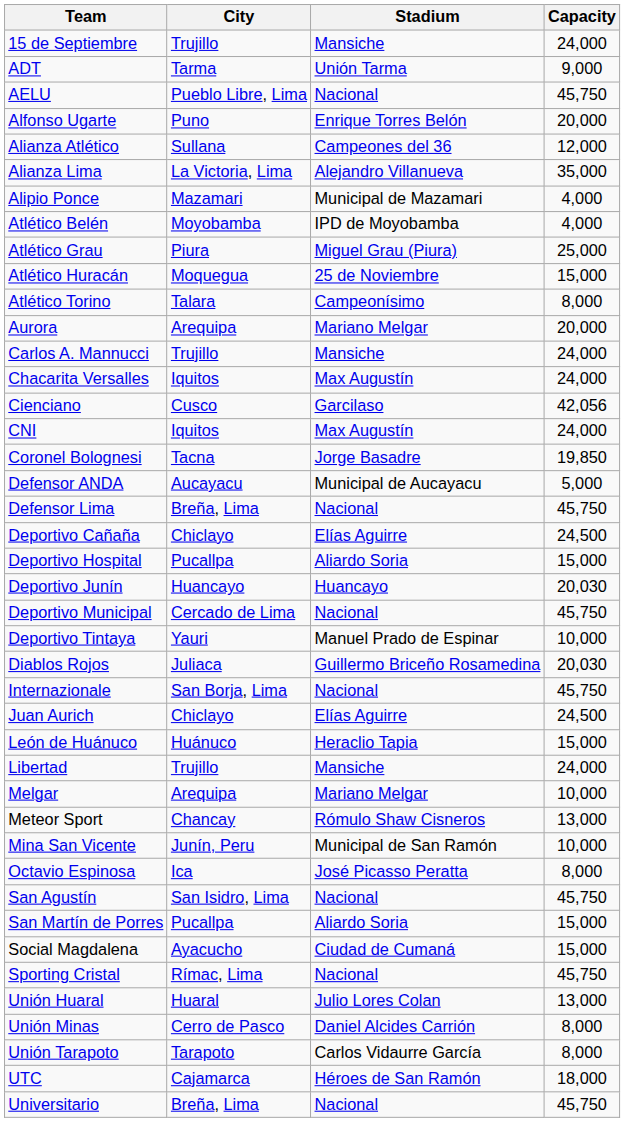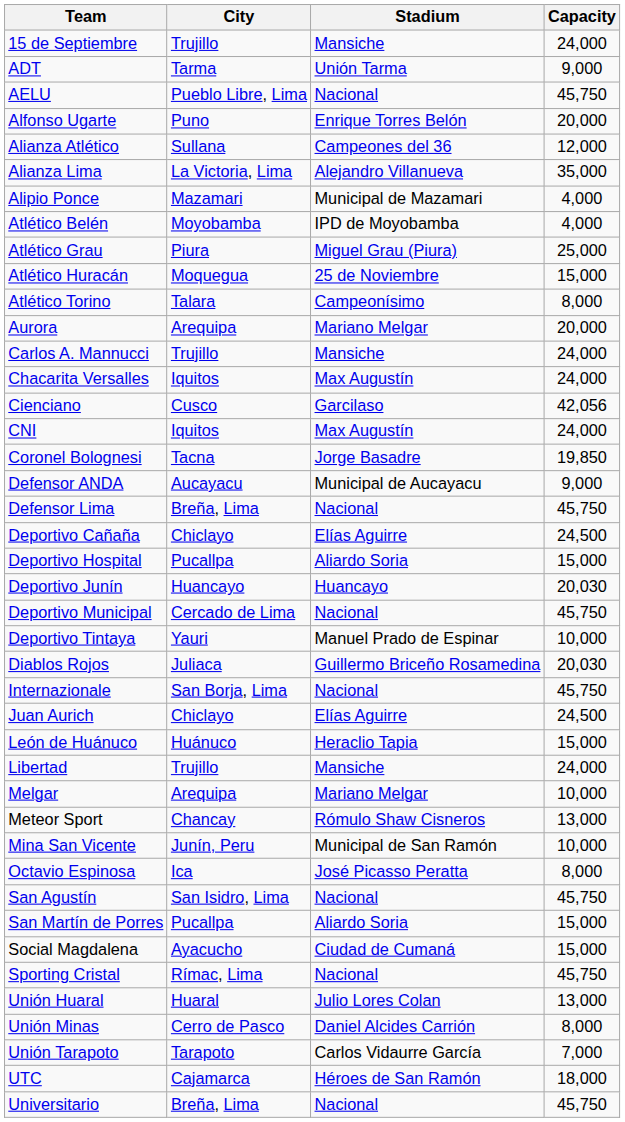 <table class="wikitable sortable">
 <tr>
 <th>Team</th>
 <th>City</th>
 <th>Stadium</th>
 <th>Capacity</th>
 </tr>
 <tr>
 <td><a href='#'>15 de Septiembre</a></td>
 <td><a href='#'>Trujillo</a></td>
 <td><a href='#'>Mansiche</a></td>
 <td align="center">24,000</td>
 </tr>
 <tr>
 <td><a href='#'>ADT</a></td>
 <td><a href='#'>Tarma</a></td>
 <td><a href='#'>Unión Tarma</a></td>
 <td align="center">9,000</td>
 </tr>
 <tr>
 <td><a href='#'>AELU</a></td>
 <td><a href='#'>Pueblo Libre</a>, <a href='#'>Lima</a></td>
 <td><a href='#'>Nacional</a></td>
 <td align="center">45,750</td>
 </tr>
 <tr>
 <td><a href='#'>Alfonso Ugarte</a></td>
 <td><a href='#'>Puno</a></td>
 <td><a href='#'>Enrique Torres Belón</a></td>
 <td align="center">20,000</td>
 </tr>
 <tr>
 <td><a href='#'>Alianza Atlético</a></td>
 <td><a href='#'>Sullana</a></td>
 <td><a href='#'>Campeones del 36</a></td>
 <td align="center">12,000</td>
 </tr>
 <tr>
 <td><a href='#'>Alianza Lima</a></td>
 <td><a href='#'>La Victoria</a>, <a href='#'>Lima</a></td>
 <td><a href='#'>Alejandro Villanueva</a></td>
 <td align="center">35,000</td>
 </tr>
 <tr>
 <td><a href='#'>Alipio Ponce</a></td>
 <td><a href='#'>Mazamari</a></td>
 <td>Municipal de Mazamari</td>
 <td align="center">4,000</td>
 </tr>
 <tr>
 <td><a href='#'>Atlético Belén</a></td>
 <td><a href='#'>Moyobamba</a></td>
 <td>IPD de Moyobamba</td>
 <td align="center">4,000</td>
 </tr>
 <tr>
 <td><a href='#'>Atlético Grau</a></td>
 <td><a href='#'>Piura</a></td>
 <td><a href='#'>Miguel Grau (Piura)</a></td>
 <td align="center">25,000</td>
 </tr>
 <tr>
 <td><a href='#'>Atlético Huracán</a></td>
 <td><a href='#'>Moquegua</a></td>
 <td><a href='#'>25 de Noviembre</a></td>
 <td align="center">15,000</td>
 </tr>
 <tr>
 <td><a href='#'>Atlético Torino</a></td>
 <td><a href='#'>Talara</a></td>
 <td><a href='#'>Campeonísimo</a></td>
 <td align="center">8,000</td>
 </tr>
 <tr>
 <td><a href='#'>Aurora</a></td>
 <td><a href='#'>Arequipa</a></td>
 <td><a href='#'>Mariano Melgar</a></td>
 <td align="center">20,000</td>
 </tr>
 <tr>
 <td><a href='#'>Carlos A. Mannucci</a></td>
 <td><a href='#'>Trujillo</a></td>
 <td><a href='#'>Mansiche</a></td>
 <td align="center">24,000</td>
 </tr>
 <tr>
 <td><a href='#'>Chacarita Versalles</a></td>
 <td><a href='#'>Iquitos</a></td>
 <td><a href='#'>Max Augustín</a></td>
 <td align="center">24,000</td>
 </tr>
 <tr>
 <td><a href='#'>Cienciano</a></td>
 <td><a href='#'>Cusco</a></td>
 <td><a href='#'>Garcilaso</a></td>
 <td align="center">42,056</td>
 </tr>
 <tr>
 <td><a href='#'>CNI</a></td>
 <td><a href='#'>Iquitos</a></td>
 <td><a href='#'>Max Augustín</a></td>
 <td align="center">24,000</td>
 </tr>
 <tr>
 <td><a href='#'>Coronel Bolognesi</a></td>
 <td><a href='#'>Tacna</a></td>
 <td><a href='#'>Jorge Basadre</a></td>
 <td align="center">19,850</td>
 </tr>
 <tr>
 <td><a href='#'>Defensor ANDA</a></td>
 <td><a href='#'>Aucayacu</a></td>
 <td>Municipal de Aucayacu</td>
-<td align="center">5,000</td>
+<td align="center">9,000</td>
 </tr>
 <tr>
 <td><a href='#'>Defensor Lima</a></td>
 <td><a href='#'>Breña</a>, <a href='#'>Lima</a></td>
 <td><a href='#'>Nacional</a></td>
 <td align="center">45,750</td>
 </tr>
 <tr>
 <td><a href='#'>Deportivo Cañaña</a></td>
 <td><a href='#'>Chiclayo</a></td>
 <td><a href='#'>Elías Aguirre</a></td>
 <td style="text-align:center;">24,500</td>
 </tr>
 <tr>
 <td><a href='#'>Deportivo Hospital</a></td>
 <td><a href='#'>Pucallpa</a></td>
 <td><a href='#'>Aliardo Soria</a></td>
 <td align="center">15,000</td>
 </tr>
 <tr>
 <td><a href='#'>Deportivo Junín</a></td>
 <td><a href='#'>Huancayo</a></td>
 <td><a href='#'>Huancayo</a></td>
 <td align="center">20,030</td>
 </tr>
 <tr>
 <td><a href='#'>Deportivo Municipal</a></td>
 <td><a href='#'>Cercado de Lima</a></td>
 <td><a href='#'>Nacional</a></td>
 <td align="center">45,750</td>
 </tr>
 <tr>
 <td><a href='#'>Deportivo Tintaya</a></td>
 <td><a href='#'>Yauri</a></td>
 <td>Manuel Prado de Espinar</td>
 <td align="center">10,000</td>
 </tr>
 <tr>
 <td><a href='#'>Diablos Rojos</a></td>
 <td><a href='#'>Juliaca</a></td>
 <td><a href='#'>Guillermo Briceño Rosamedina</a></td>
 <td align="center">20,030</td>
 </tr>
 <tr>
 <td><a href='#'>Internazionale</a></td>
 <td><a href='#'>San Borja</a>, <a href='#'>Lima</a></td>
 <td><a href='#'>Nacional</a></td>
 <td align="center">45,750</td>
 </tr>
 <tr>
 <td><a href='#'>Juan Aurich</a></td>
 <td><a href='#'>Chiclayo</a></td>
 <td><a href='#'>Elías Aguirre</a></td>
 <td align="center">24,500</td>
 </tr>
 <tr>
 <td><a href='#'>León de Huánuco</a></td>
 <td><a href='#'>Huánuco</a></td>
 <td><a href='#'>Heraclio Tapia</a></td>
 <td align="center">15,000</td>
 </tr>
 <tr>
 <td><a href='#'>Libertad</a></td>
 <td><a href='#'>Trujillo</a></td>
 <td><a href='#'>Mansiche</a></td>
 <td align="center">24,000</td>
 </tr>
 <tr>
 <td><a href='#'>Melgar</a></td>
 <td><a href='#'>Arequipa</a></td>
 <td><a href='#'>Mariano Melgar</a></td>
 <td align="center">10,000</td>
 </tr>
 <tr>
 <td>Meteor Sport</td>
 <td><a href='#'>Chancay</a></td>
 <td><a href='#'>Rómulo Shaw Cisneros</a></td>
 <td align="center">13,000</td>
 </tr>
 <tr>
 <td><a href='#'>Mina San Vicente</a></td>
 <td><a href='#'>Junín, Peru</a></td>
 <td>Municipal de San Ramón</td>
 <td align="center">10,000</td>
 </tr>
 <tr>
 <td><a href='#'>Octavio Espinosa</a></td>
 <td><a href='#'>Ica</a></td>
 <td><a href='#'>José Picasso Peratta</a></td>
 <td align="center">8,000</td>
 </tr>
 <tr>
 <td><a href='#'>San Agustín</a></td>
 <td><a href='#'>San Isidro</a>, <a href='#'>Lima</a></td>
 <td><a href='#'>Nacional</a></td>
 <td align="center">45,750</td>
 </tr>
 <tr>
 <td><a href='#'>San Martín de Porres</a></td>
 <td><a href='#'>Pucallpa</a></td>
 <td><a href='#'>Aliardo Soria</a></td>
 <td align="center">15,000</td>
 </tr>
 <tr>
 <td>Social Magdalena</td>
 <td><a href='#'>Ayacucho</a></td>
 <td><a href='#'>Ciudad de Cumaná</a></td>
 <td align="center">15,000</td>
 </tr>
 <tr>
 <td><a href='#'>Sporting Cristal</a></td>
 <td><a href='#'>Rímac</a>, <a href='#'>Lima</a></td>
 <td><a href='#'>Nacional</a></td>
 <td align="center">45,750</td>
 </tr>
 <tr>
 <td><a href='#'>Unión Huaral</a></td>
 <td><a href='#'>Huaral</a></td>
 <td><a href='#'>Julio Lores Colan</a></td>
 <td align="center">13,000</td>
 </tr>
 <tr>
 <td><a href='#'>Unión Minas</a></td>
 <td><a href='#'>Cerro de Pasco</a></td>
 <td><a href='#'>Daniel Alcides Carrión</a></td>
 <td align="center">8,000</td>
 </tr>
 <tr>
 <td><a href='#'>Unión Tarapoto</a></td>
 <td><a href='#'>Tarapoto</a></td>
 <td>Carlos Vidaurre García</td>
-<td align="center">8,000</td>
+<td align="center">7,000</td>
 </tr>
 <tr>
 <td><a href='#'>UTC</a></td>
 <td><a href='#'>Cajamarca</a></td>
 <td><a href='#'>Héroes de San Ramón</a></td>
 <td align="center">18,000</td>
 </tr>
 <tr>
 <td><a href='#'>Universitario</a></td>
 <td><a href='#'>Breña</a>, <a href='#'>Lima</a></td>
 <td><a href='#'>Nacional</a></td>
 <td align="center">45,750</td>
 </tr>
 </table>
